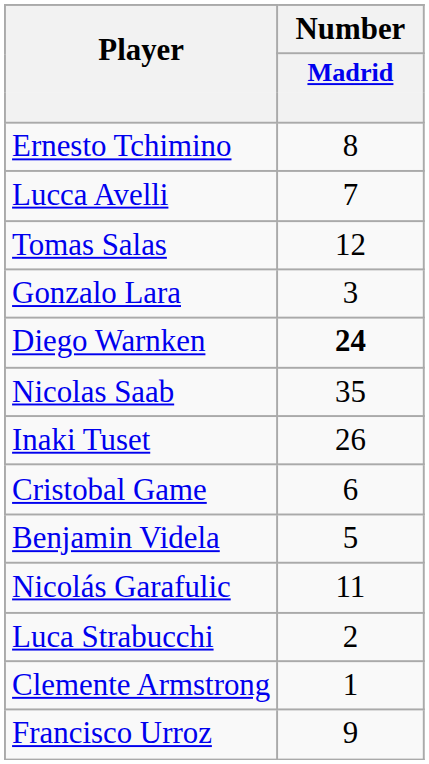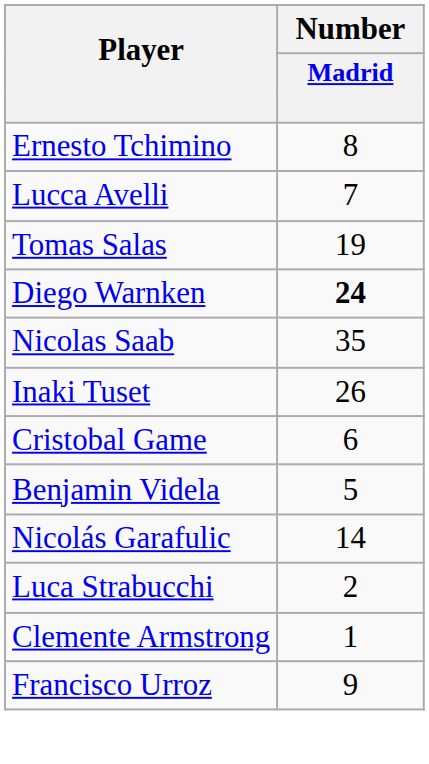 <table class="wikitable sortable" style="text-align:center;">
 <tr>
 <th rowspan=2 style="border-bottom:0px;">Player</th>
 <th>Number</th>
 </tr>
 <tr>
 <th valign="top" style="width:5.2em; border-bottom:0px; padding:2px; font-size:85%;"><a href='#'>Madrid</a></th>
 </tr>
 <tr style="line-height:8px;">
 <th style="border-top:0px;"> </th>
 <th data-sort-type="number" style="border-top:0px;"></th>
 </tr>
 <tr>
 <td align=left><a href='#'>Ernesto Tchimino</a></td>
 <td>8</td>
 </tr>
 <tr>
 <td align=left><a href='#'>Lucca Avelli</a></td>
 <td>7</td>
 </tr>
 <tr>
 <td align=left><a href='#'>Tomas Salas</a></td>
-<td>12</td>
-</tr>
-<tr>
-<td align=left><a href='#'>Gonzalo Lara</a></td>
-<td>3</td>
+<td>19</td>
 </tr>
 <tr>
 <td align=left><a href='#'>Diego Warnken</a></td>
 <td><strong>24</strong></td>
 </tr>
 <tr>
 <td align=left><a href='#'>Nicolas Saab</a></td>
 <td>35</td>
 </tr>
 <tr>
 <td align=left><a href='#'>Inaki Tuset</a></td>
 <td>26</td>
 </tr>
 <tr>
 <td align=left><a href='#'>Cristobal Game</a></td>
 <td>6</td>
 </tr>
 <tr>
 <td align=left><a href='#'>Benjamin Videla</a></td>
 <td>5</td>
 </tr>
 <tr>
 <td align=left><a href='#'>Nicolás Garafulic</a></td>
-<td>11</td>
+<td>14</td>
 </tr>
 <tr>
 <td align=left><a href='#'>Luca Strabucchi</a></td>
 <td>2</td>
 </tr>
 <tr>
 <td align=left><a href='#'>Clemente Armstrong</a></td>
 <td>1</td>
 </tr>
 <tr>
 <td align=left><a href='#'>Francisco Urroz</a></td>
 <td>9</td>
 </tr>
 </table>
